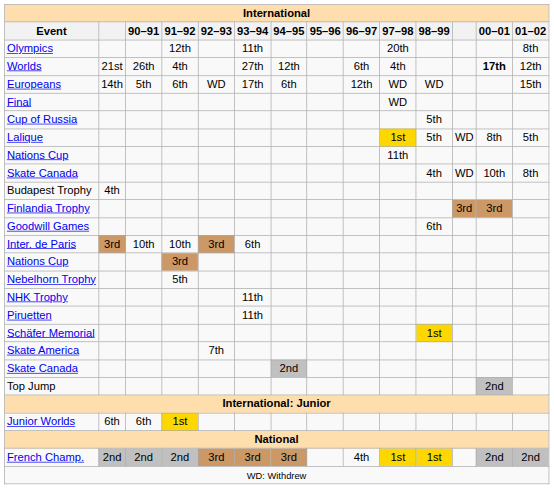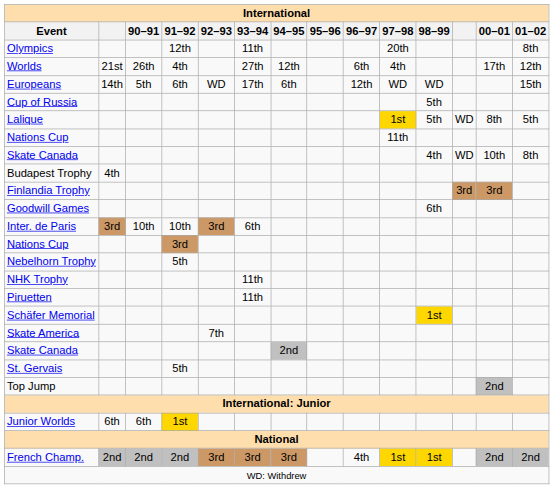 <table class="wikitable" style="text-align:center">
 <tr>
 <th style="background-color: #ffdead; " colspan=14 align=center>International</th>
 </tr>
 <tr>
 <th>Event</th>
 <th></th>
 <th>90–91</th>
 <th>91–92</th>
 <th>92–93</th>
 <th>93–94</th>
 <th>94–95</th>
 <th>95–96</th>
 <th>96–97</th>
 <th>97–98</th>
 <th>98–99</th>
 <th></th>
 <th>00–01</th>
 <th>01–02</th>
 </tr>
 <tr>
 <td align=left><a href='#'>Olympics</a></td>
 <td></td>
 <td></td>
 <td>12th</td>
 <td></td>
 <td>11th</td>
 <td></td>
 <td></td>
 <td></td>
 <td>20th</td>
 <td></td>
 <td></td>
 <td></td>
 <td>8th</td>
 </tr>
 <tr>
 <td align=left><a href='#'>Worlds</a></td>
 <td>21st</td>
 <td>26th</td>
 <td>4th</td>
 <td></td>
 <td>27th</td>
 <td>12th</td>
 <td></td>
 <td>6th</td>
 <td>4th</td>
 <td></td>
 <td></td>
-<td><strong>17th</strong></td>
+<td>17th</td>
 <td>12th</td>
 </tr>
 <tr>
 <td align=left><a href='#'>Europeans</a></td>
 <td>14th</td>
 <td>5th</td>
 <td>6th</td>
 <td>WD</td>
 <td>17th</td>
 <td>6th</td>
 <td></td>
 <td>12th</td>
 <td>WD</td>
 <td>WD</td>
 <td></td>
 <td></td>
 <td>15th</td>
-</tr>
-<tr>
-<td align=left> <a href='#'>Final</a></td>
-<td></td>
-<td></td>
-<td></td>
-<td></td>
-<td></td>
-<td></td>
-<td></td>
-<td></td>
-<td>WD</td>
-<td></td>
-<td></td>
-<td></td>
-<td></td>
 </tr>
 <tr>
 <td align=left> <a href='#'>Cup of Russia</a></td>
 <td></td>
 <td></td>
 <td></td>
 <td></td>
 <td></td>
 <td></td>
 <td></td>
 <td></td>
 <td></td>
 <td>5th</td>
 <td></td>
 <td></td>
 <td></td>
 </tr>
 <tr>
 <td align=left> <a href='#'>Lalique</a></td>
 <td></td>
 <td></td>
 <td></td>
 <td></td>
 <td></td>
 <td></td>
 <td></td>
 <td></td>
 <td bgcolor=gold>1st</td>
 <td>5th</td>
 <td>WD</td>
 <td>8th</td>
 <td>5th</td>
 </tr>
 <tr>
 <td align=left> <a href='#'>Nations Cup</a></td>
 <td></td>
 <td></td>
 <td></td>
 <td></td>
 <td></td>
 <td></td>
 <td></td>
 <td></td>
 <td>11th</td>
 <td></td>
 <td></td>
 <td></td>
 <td></td>
 </tr>
 <tr>
 <td align=left> <a href='#'>Skate Canada</a></td>
 <td></td>
 <td></td>
 <td></td>
 <td></td>
 <td></td>
 <td></td>
 <td></td>
 <td></td>
 <td></td>
 <td>4th</td>
 <td>WD</td>
 <td>10th</td>
 <td>8th</td>
 </tr>
 <tr>
 <td align=left>Budapest Trophy</td>
 <td>4th</td>
 <td></td>
 <td></td>
 <td></td>
 <td></td>
 <td></td>
 <td></td>
 <td></td>
 <td></td>
 <td></td>
 <td></td>
 <td></td>
 <td></td>
 </tr>
 <tr>
 <td align=left><a href='#'>Finlandia Trophy</a></td>
 <td></td>
 <td></td>
 <td></td>
 <td></td>
 <td></td>
 <td></td>
 <td></td>
 <td></td>
 <td></td>
 <td></td>
 <td bgcolor=cc9966>3rd</td>
 <td bgcolor=cc9966>3rd</td>
 <td></td>
 </tr>
 <tr>
 <td align=left><a href='#'>Goodwill Games</a></td>
 <td></td>
 <td></td>
 <td></td>
 <td></td>
 <td></td>
 <td></td>
 <td></td>
 <td></td>
 <td></td>
 <td>6th</td>
 <td></td>
 <td></td>
 <td></td>
 </tr>
 <tr>
 <td align=left><a href='#'>Inter. de Paris</a></td>
 <td bgcolor=cc9966>3rd</td>
 <td>10th</td>
 <td>10th</td>
 <td bgcolor=cc9966>3rd</td>
 <td>6th</td>
 <td></td>
 <td></td>
 <td></td>
 <td></td>
 <td></td>
 <td></td>
 <td></td>
 <td></td>
 </tr>
 <tr>
 <td align=left><a href='#'>Nations Cup</a></td>
 <td></td>
 <td></td>
 <td bgcolor=cc9966>3rd</td>
 <td></td>
 <td></td>
 <td></td>
 <td></td>
 <td></td>
 <td></td>
 <td></td>
 <td></td>
 <td></td>
 <td></td>
 </tr>
 <tr>
 <td align=left><a href='#'>Nebelhorn Trophy</a></td>
 <td></td>
 <td></td>
 <td>5th</td>
 <td></td>
 <td></td>
 <td></td>
 <td></td>
 <td></td>
 <td></td>
 <td></td>
 <td></td>
 <td></td>
 <td></td>
 </tr>
 <tr>
 <td align=left><a href='#'>NHK Trophy</a></td>
 <td></td>
 <td></td>
 <td></td>
 <td></td>
 <td>11th</td>
 <td></td>
 <td></td>
 <td></td>
 <td></td>
 <td></td>
 <td></td>
 <td></td>
 <td></td>
 </tr>
 <tr>
 <td align=left><a href='#'>Piruetten</a></td>
 <td></td>
 <td></td>
 <td></td>
 <td></td>
 <td>11th</td>
 <td></td>
 <td></td>
 <td></td>
 <td></td>
 <td></td>
 <td></td>
 <td></td>
 <td></td>
 </tr>
 <tr>
 <td align=left><a href='#'>Schäfer Memorial</a></td>
 <td></td>
 <td></td>
 <td></td>
 <td></td>
 <td></td>
 <td></td>
 <td></td>
 <td></td>
 <td></td>
 <td bgcolor=gold>1st</td>
 <td></td>
 <td></td>
 <td></td>
 </tr>
 <tr>
 <td align=left><a href='#'>Skate America</a></td>
 <td></td>
 <td></td>
 <td></td>
 <td>7th</td>
 <td></td>
 <td></td>
 <td></td>
 <td></td>
 <td></td>
 <td></td>
 <td></td>
 <td></td>
 <td></td>
 </tr>
 <tr>
 <td align=left><a href='#'>Skate Canada</a></td>
 <td></td>
 <td></td>
 <td></td>
 <td></td>
 <td></td>
 <td bgcolor=silver>2nd</td>
 <td></td>
 <td></td>
 <td></td>
 <td></td>
 <td></td>
 <td></td>
 <td></td>
 </tr>
 <tr>
+<td align=left><a href='#'>St. Gervais</a></td>
+<td></td>
+<td></td>
+<td>5th</td>
+<td></td>
+<td></td>
+<td></td>
+<td></td>
+<td></td>
+<td></td>
+<td></td>
+<td></td>
+<td></td>
+<td></td>
+</tr>
+<tr>
 <td align=left>Top Jump</td>
 <td></td>
 <td></td>
 <td></td>
 <td></td>
 <td></td>
 <td></td>
 <td></td>
 <td></td>
 <td></td>
 <td></td>
 <td></td>
 <td bgcolor=silver>2nd</td>
 <td></td>
 </tr>
 <tr>
 <th style="background-color: #ffdead; " colspan=14 align=center>International: Junior</th>
 </tr>
 <tr>
 <td align=left><a href='#'>Junior Worlds</a></td>
 <td>6th</td>
 <td>6th</td>
 <td bgcolor=gold>1st</td>
 <td></td>
 <td></td>
 <td></td>
 <td></td>
 <td></td>
 <td></td>
 <td></td>
 <td></td>
 <td></td>
 <td></td>
 </tr>
 <tr>
 <th style="background-color: #ffdead; " colspan=14 align=center>National</th>
 </tr>
 <tr>
 <td align=left><a href='#'>French Champ.</a></td>
 <td bgcolor=silver>2nd</td>
 <td bgcolor=silver>2nd</td>
 <td bgcolor=silver>2nd</td>
 <td bgcolor=cc9966>3rd</td>
 <td bgcolor=cc9966>3rd</td>
 <td bgcolor=cc9966>3rd</td>
 <td></td>
 <td>4th</td>
 <td bgcolor=gold>1st</td>
 <td bgcolor=gold>1st</td>
 <td></td>
 <td bgcolor=silver>2nd</td>
 <td bgcolor=silver>2nd</td>
 </tr>
 <tr>
 <td colspan=14 align=center><small> WD: Withdrew </small></td>
 </tr>
 </table>
